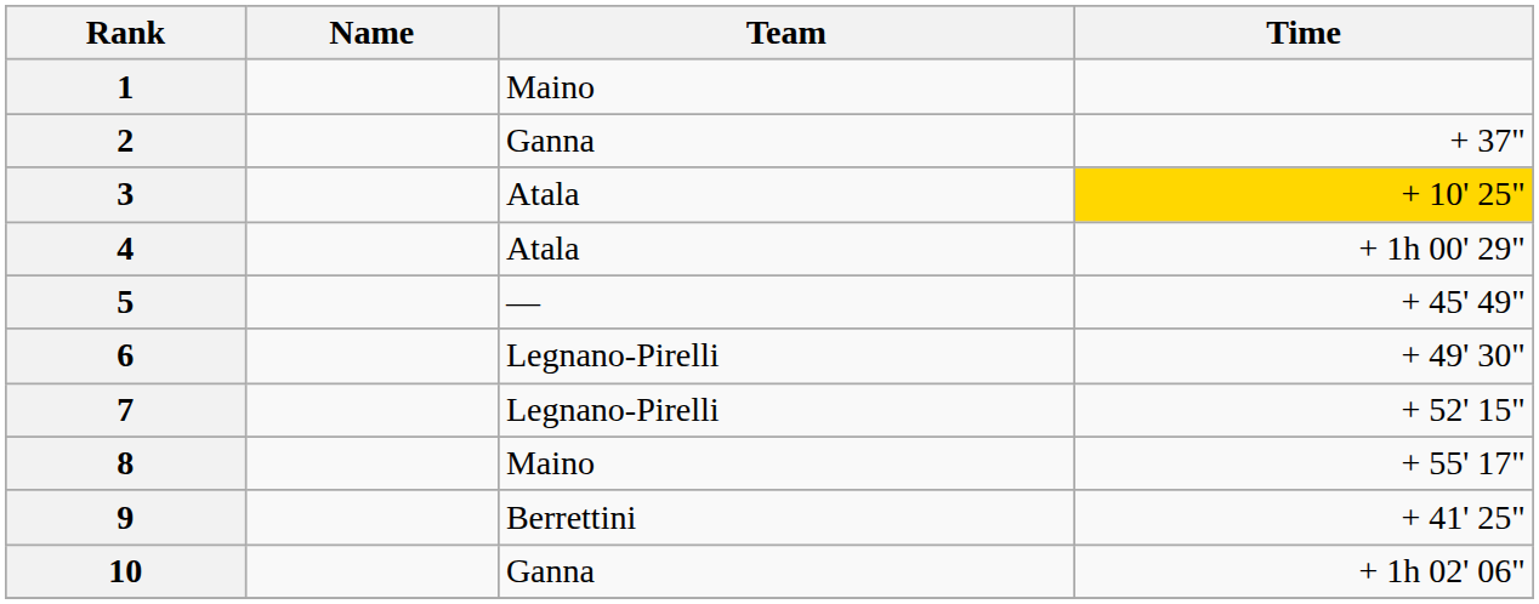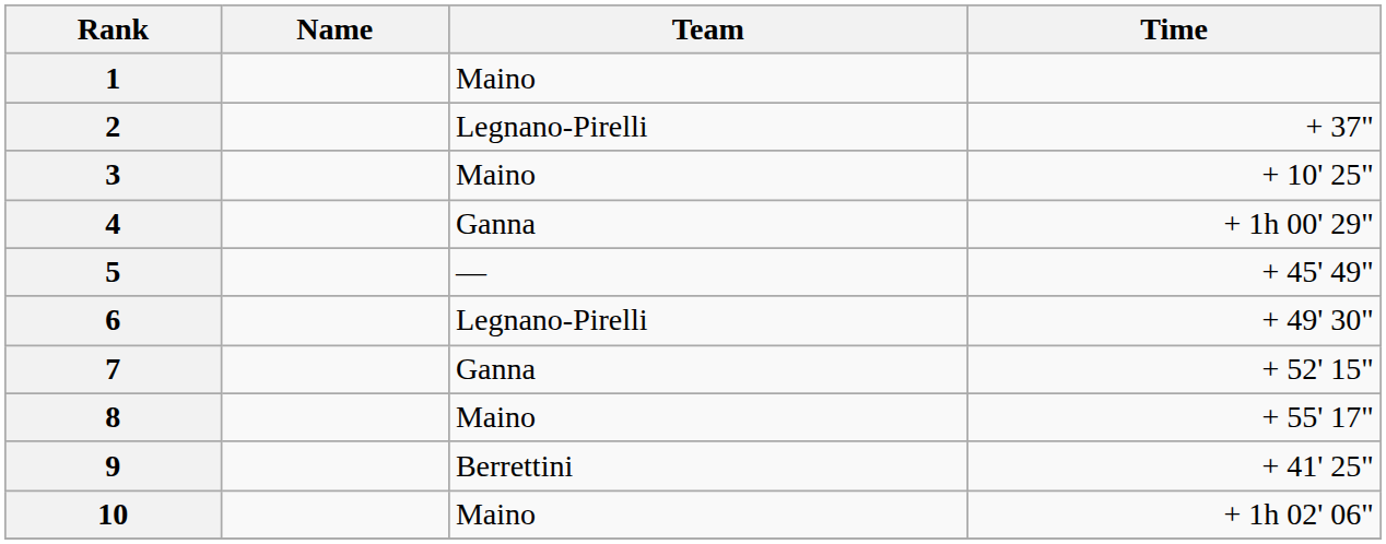 <table class="wikitable" style="width:45em;margin-bottom:0;">
 <tr>
 <th>Rank</th>
 <th>Name</th>
 <th>Team</th>
 <th>Time</th>
 </tr>
 <tr>
 <th style="text-align:center">1</th>
 <td></td>
 <td>Maino</td>
 <td align="right"></td>
 </tr>
 <tr>
 <th style="text-align:center">2</th>
 <td></td>
-<td>Ganna</td>
+<td>Legnano-Pirelli</td>
 <td align="right">+ 37"</td>
 </tr>
 <tr>
 <th style="text-align:center">3</th>
 <td></td>
-<td>Atala</td>
-<td align="right" style="background: gold;">+ 10' 25"</td>
+<td>Maino</td>
+<td align="right">+ 10' 25"</td>
 </tr>
 <tr>
 <th style="text-align:center">4</th>
 <td></td>
-<td>Atala</td>
+<td>Ganna</td>
 <td align="right">+ 1h 00' 29"</td>
 </tr>
 <tr>
 <th style="text-align:center">5</th>
 <td></td>
 <td>—</td>
 <td align="right">+ 45' 49"</td>
 </tr>
 <tr>
 <th style="text-align:center">6</th>
 <td></td>
 <td>Legnano-Pirelli</td>
 <td align="right">+ 49' 30"</td>
 </tr>
 <tr>
 <th style="text-align:center">7</th>
 <td></td>
-<td>Legnano-Pirelli</td>
+<td>Ganna</td>
 <td align="right">+ 52' 15"</td>
 </tr>
 <tr>
 <th style="text-align:center">8</th>
 <td></td>
 <td>Maino</td>
 <td align="right">+ 55' 17"</td>
 </tr>
 <tr>
 <th style="text-align:center">9</th>
 <td></td>
 <td>Berrettini</td>
 <td align="right">+ 41' 25"</td>
 </tr>
 <tr>
 <th style="text-align:center">10</th>
 <td></td>
-<td>Ganna</td>
+<td>Maino</td>
 <td align="right">+ 1h 02' 06"</td>
 </tr>
 <tr>
 </tr>
 </table>
